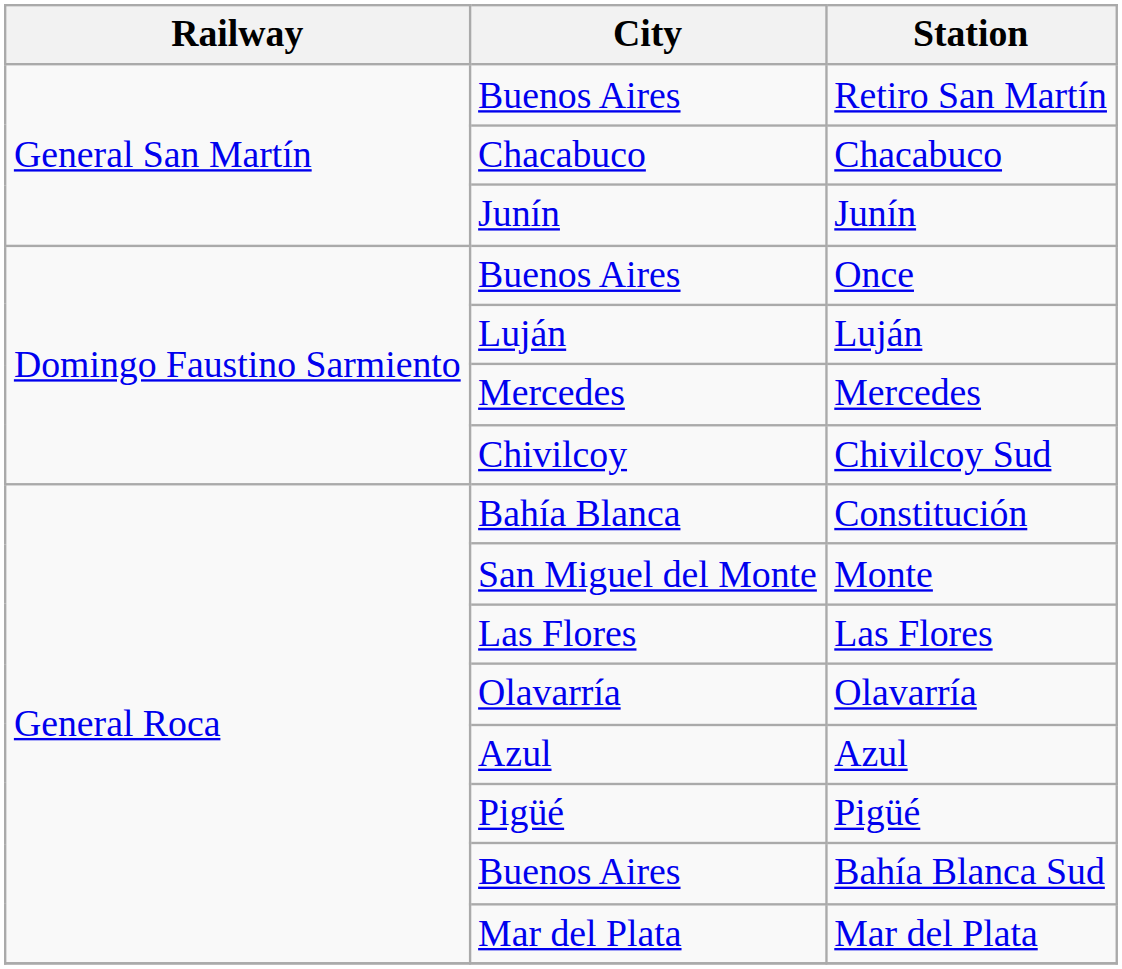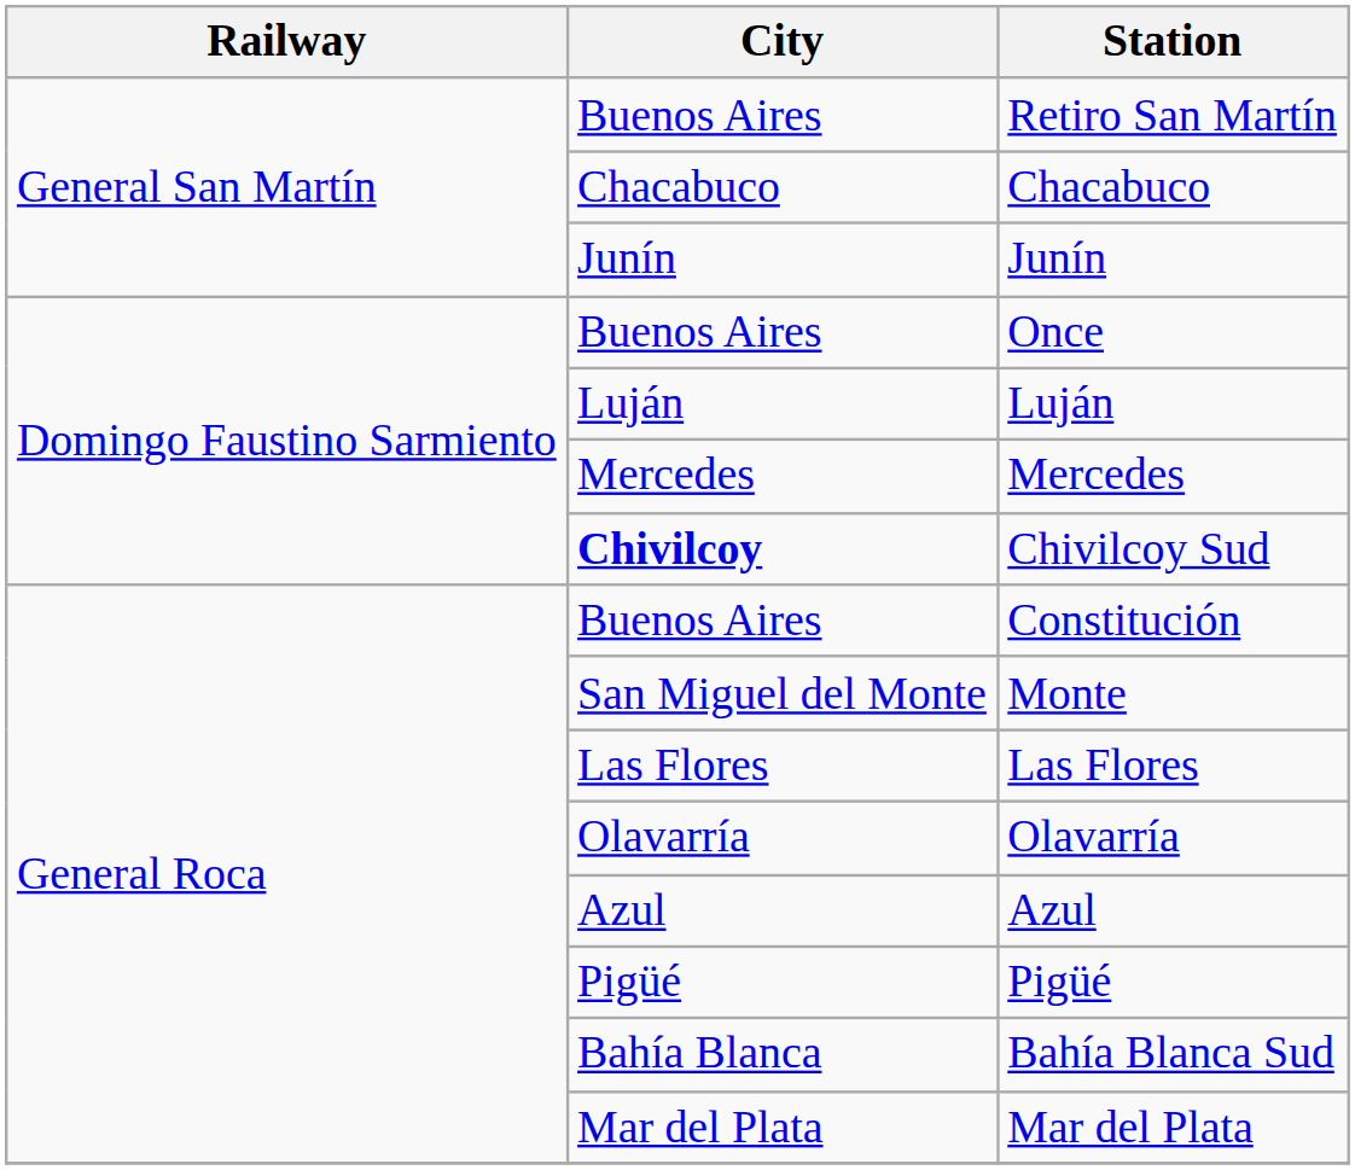 <table class="wikitable">
 <tr>
 <th>Railway</th>
 <th>City</th>
 <th>Station</th>
 </tr>
 <tr>
 <td rowspan="3" valign="center"><a href='#'>General San Martín</a></td>
 <td><a href='#'>Buenos Aires</a></td>
 <td><a href='#'>Retiro San Martín</a></td>
 </tr>
 <tr>
 <td><a href='#'>Chacabuco</a></td>
 <td><a href='#'>Chacabuco</a></td>
 </tr>
 <tr>
 <td><a href='#'>Junín</a></td>
 <td><a href='#'>Junín</a></td>
 </tr>
 <tr>
 <td rowspan="4" valign="center"><a href='#'>Domingo Faustino Sarmiento</a></td>
 <td><a href='#'>Buenos Aires</a></td>
 <td><a href='#'>Once</a></td>
 </tr>
 <tr>
 <td><a href='#'>Luján</a></td>
 <td><a href='#'>Luján</a></td>
 </tr>
 <tr>
 <td><a href='#'>Mercedes</a></td>
 <td><a href='#'>Mercedes</a></td>
 </tr>
 <tr>
-<td><a href='#'>Chivilcoy</a></td>
+<td><strong><a href='#'>Chivilcoy</a></strong></td>
 <td><a href='#'>Chivilcoy Sud</a></td>
 </tr>
 <tr>
 <td rowspan="8" valign="center"><a href='#'>General Roca</a></td>
-<td><a href='#'>Bahía Blanca</a></td>
+<td><a href='#'>Buenos Aires</a></td>
 <td><a href='#'>Constitución</a></td>
 </tr>
 <tr>
 <td><a href='#'>San Miguel del Monte</a></td>
 <td><a href='#'>Monte</a></td>
 </tr>
 <tr>
 <td><a href='#'>Las Flores</a></td>
 <td><a href='#'>Las Flores</a></td>
 </tr>
 <tr>
 <td><a href='#'>Olavarría</a></td>
 <td><a href='#'>Olavarría</a></td>
 </tr>
 <tr>
 <td><a href='#'>Azul</a></td>
 <td><a href='#'>Azul</a></td>
 </tr>
 <tr>
 <td><a href='#'>Pigüé</a></td>
 <td><a href='#'>Pigüé</a></td>
 </tr>
 <tr>
-<td><a href='#'>Buenos Aires</a></td>
+<td><a href='#'>Bahía Blanca</a></td>
 <td><a href='#'>Bahía Blanca Sud</a></td>
 </tr>
 <tr>
 <td><a href='#'>Mar del Plata</a></td>
 <td><a href='#'>Mar del Plata</a></td>
 </tr>
 <tr>
 </tr>
 </table>
